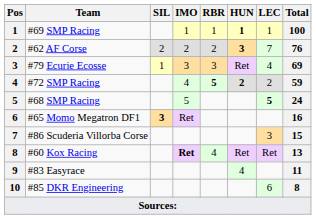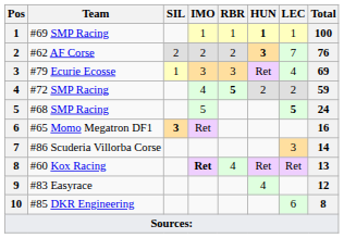 <table class="wikitable" style="font-size: 85%; text-align:center">
 <tr>
 <th>Pos</th>
 <th>Team</th>
 <th>SIL<br></th>
 <th>IMO<br></th>
 <th>RBR<br></th>
 <th>HUN<br></th>
 <th>LEC<br></th>
 <th>Total</th>
 </tr>
 <tr>
 <th>1</th>
 <td align=left>#69 <a href='#'>SMP Racing</a></td>
 <td></td>
 <td style="background:#FFFFBF;">1</td>
 <td style="background:#FFFFBF;">1</td>
 <td style="background:#FFFFBF;"><strong>1</strong></td>
 <td style="background:#FFFFBF;">1</td>
 <th>100</th>
 </tr>
 <tr>
 <th>2</th>
 <td align=left>#62 <a href='#'>AF Corse</a></td>
 <td style="background:#DFDFDF;">2</td>
 <td style="background:#DFDFDF;">2</td>
 <td style="background:#DFDFDF;">2</td>
 <td style="background:#FFDF9F;"><strong>3</strong></td>
 <td style="background:#DFFFDF;">7</td>
 <th>76</th>
 </tr>
 <tr>
 <th>3</th>
 <td align=left>#79 <a href='#'>Ecurie Ecosse</a></td>
 <td style="background:#FFFFBF;">1</td>
 <td style="background:#FFDF9F;">3</td>
 <td style="background:#FFDF9F;">3</td>
 <td style="background:#EFCFFF;">Ret</td>
 <td style="background:#DFFFDF;">4</td>
 <th>69</th>
 </tr>
 <tr>
 <th>4</th>
 <td align=left>#72 <a href='#'>SMP Racing</a></td>
 <td></td>
 <td style="background:#DFFFDF;">4</td>
 <td style="background:#DFFFDF;"><strong>5</strong></td>
-<td style="background:#DFDFDF;"><strong>2</strong></td>
+<td style="background:#DFDFDF;">2</td>
 <td style="background:#DFDFDF;">2</td>
 <th>59</th>
 </tr>
 <tr>
 <th>5</th>
 <td align=left>#68 <a href='#'>SMP Racing</a></td>
 <td></td>
 <td style="background:#DFFFDF;">5</td>
 <td></td>
 <td></td>
 <td style="background:#DFFFDF;"><strong>5</strong></td>
 <th>24</th>
 </tr>
 <tr>
 <th>6</th>
 <td align=left>#65 <a href='#'>Momo</a> Megatron DF1</td>
 <td style="background:#FFDF9F;"><strong>3</strong></td>
 <td style="background:#EFCFFF;">Ret</td>
 <td></td>
 <td></td>
 <td></td>
 <th>16</th>
 </tr>
 <tr>
 <th>7</th>
 <td align=left>#86 Scuderia Villorba Corse</td>
 <td></td>
 <td></td>
 <td></td>
 <td></td>
 <td style="background:#FFDF9F;">3</td>
-<th>15</th>
+<th>14</th>
 </tr>
 <tr>
 <th>8</th>
 <td align=left>#60 <a href='#'>Kox Racing</a></td>
 <td></td>
 <td style="background:#EFCFFF;"><strong>Ret</strong></td>
 <td style="background:#DFFFDF;">4</td>
 <td style="background:#EFCFFF;">Ret</td>
 <td style="background:#EFCFFF;">Ret</td>
 <th>13</th>
 </tr>
 <tr>
 <th>9</th>
 <td align=left>#83 Easyrace</td>
 <td></td>
 <td></td>
 <td></td>
 <td style="background:#DFFFDF;">4</td>
 <td></td>
-<th>11</th>
+<th>12</th>
 </tr>
 <tr>
 <th>10</th>
 <td align=left>#85 <a href='#'>DKR Engineering</a></td>
 <td></td>
 <td></td>
 <td></td>
 <td></td>
 <td style="background:#DFFFDF;">6</td>
 <th>8</th>
 </tr>
 <tr class="sortbottom">
 <td colspan="8" style="background-color:#EAECF0;text-align:center"><strong>Sources:</strong></td>
 </tr>
 </table>
